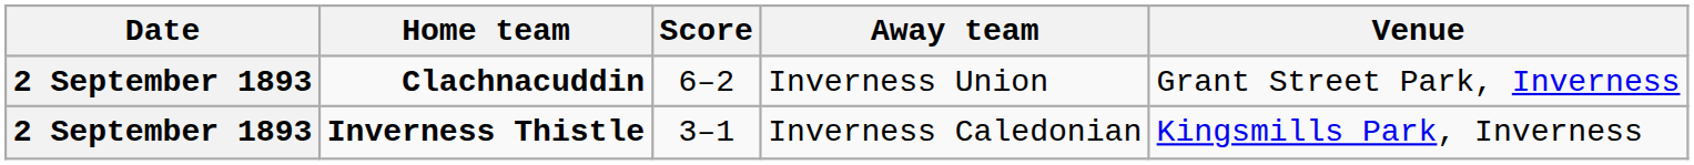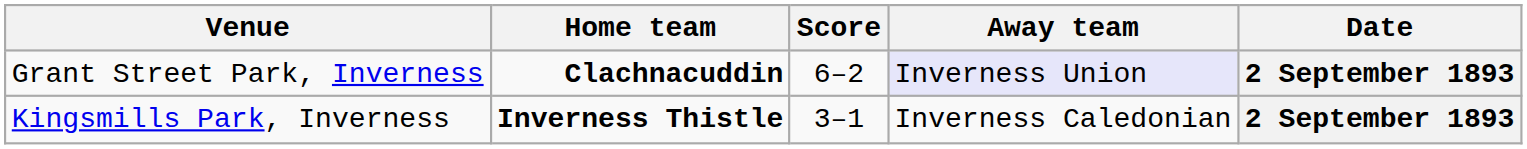 <table class="wikitable football-result-list" style="max-width: 80em; text-align: center">
 <tr>
-<th scope="col">Date</th>
+<th scope="col">Venue</th>
 <th scope="col">Home team</th>
 <th scope="col">Score</th>
 <th scope="col">Away team</th>
-<th scope="col">Venue</th>
+<th scope="col">Date</th>
 </tr>
 <tr>
-<th scope="row">2 September 1893</th>
+<td align=left>Grant Street Park, <a href='#'>Inverness</a></td>
 <td align=right><strong>Clachnacuddin</strong></td>
 <td>6–2</td>
-<td align=left>Inverness Union</td>
-<td align=left>Grant Street Park, <a href='#'>Inverness</a></td>
+<td align=left style="background: lavender;">Inverness Union</td>
+<th scope="row">2 September 1893</th>
 </tr>
 <tr>
-<th scope="row">2 September 1893</th>
+<td align=left><a href='#'>Kingsmills Park</a>, Inverness</td>
 <td align=right><strong>Inverness Thistle</strong></td>
 <td>3–1</td>
 <td align=left>Inverness Caledonian</td>
-<td align=left><a href='#'>Kingsmills Park</a>, Inverness</td>
+<th scope="row">2 September 1893</th>
 </tr>
 </table>
